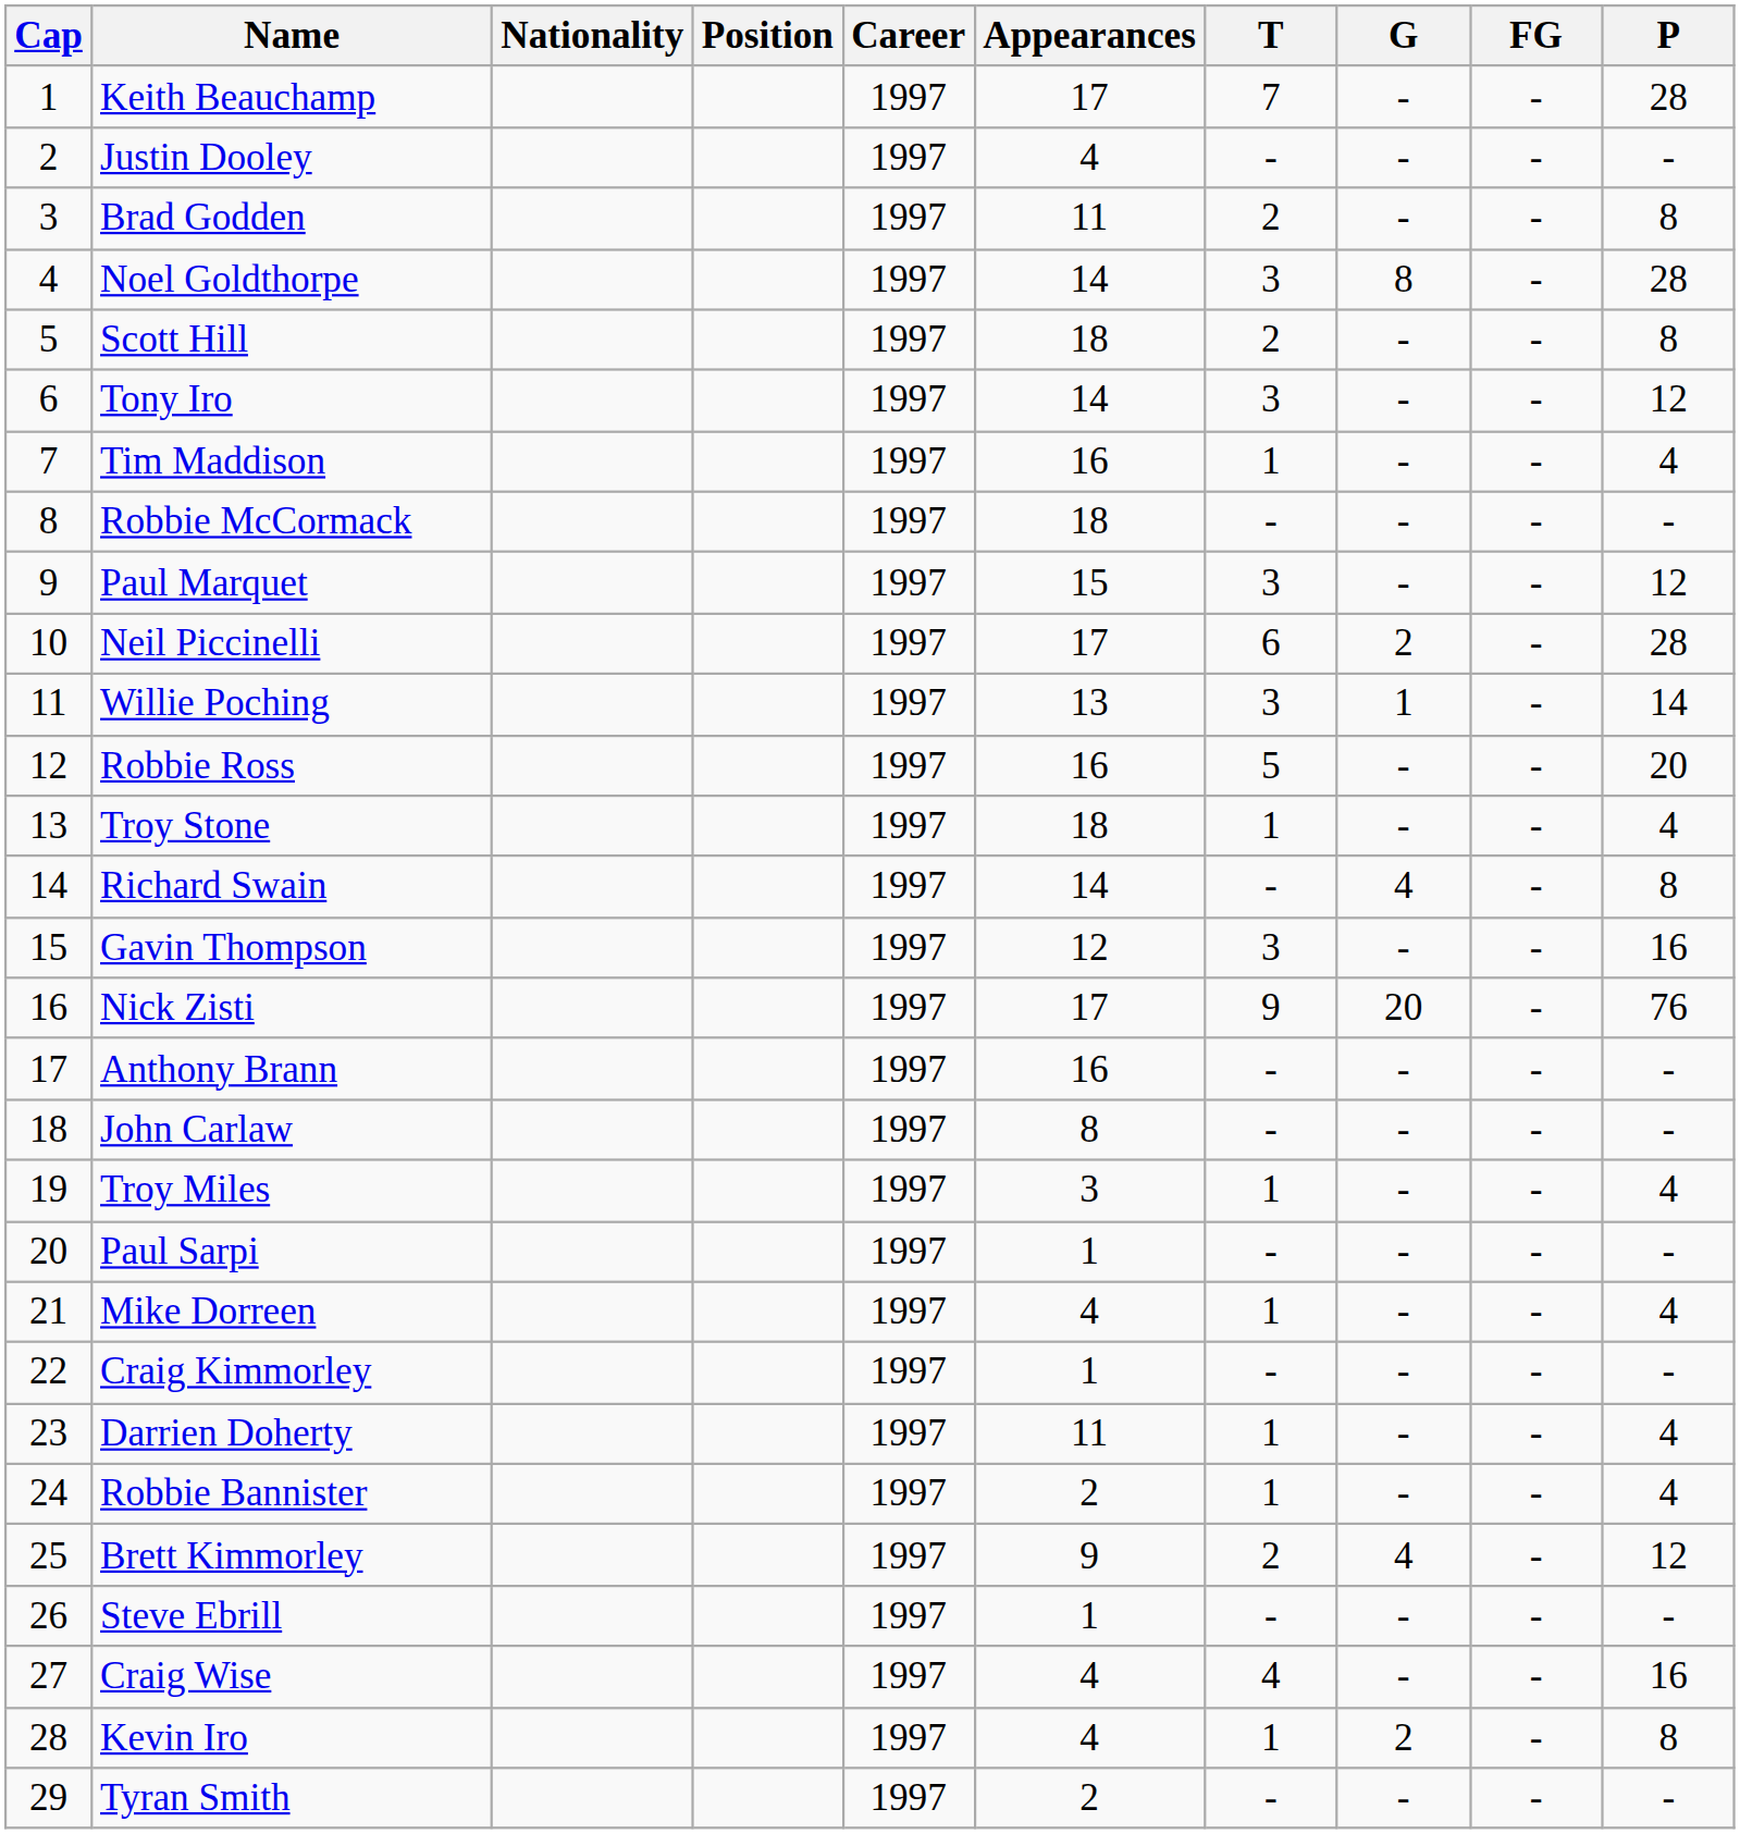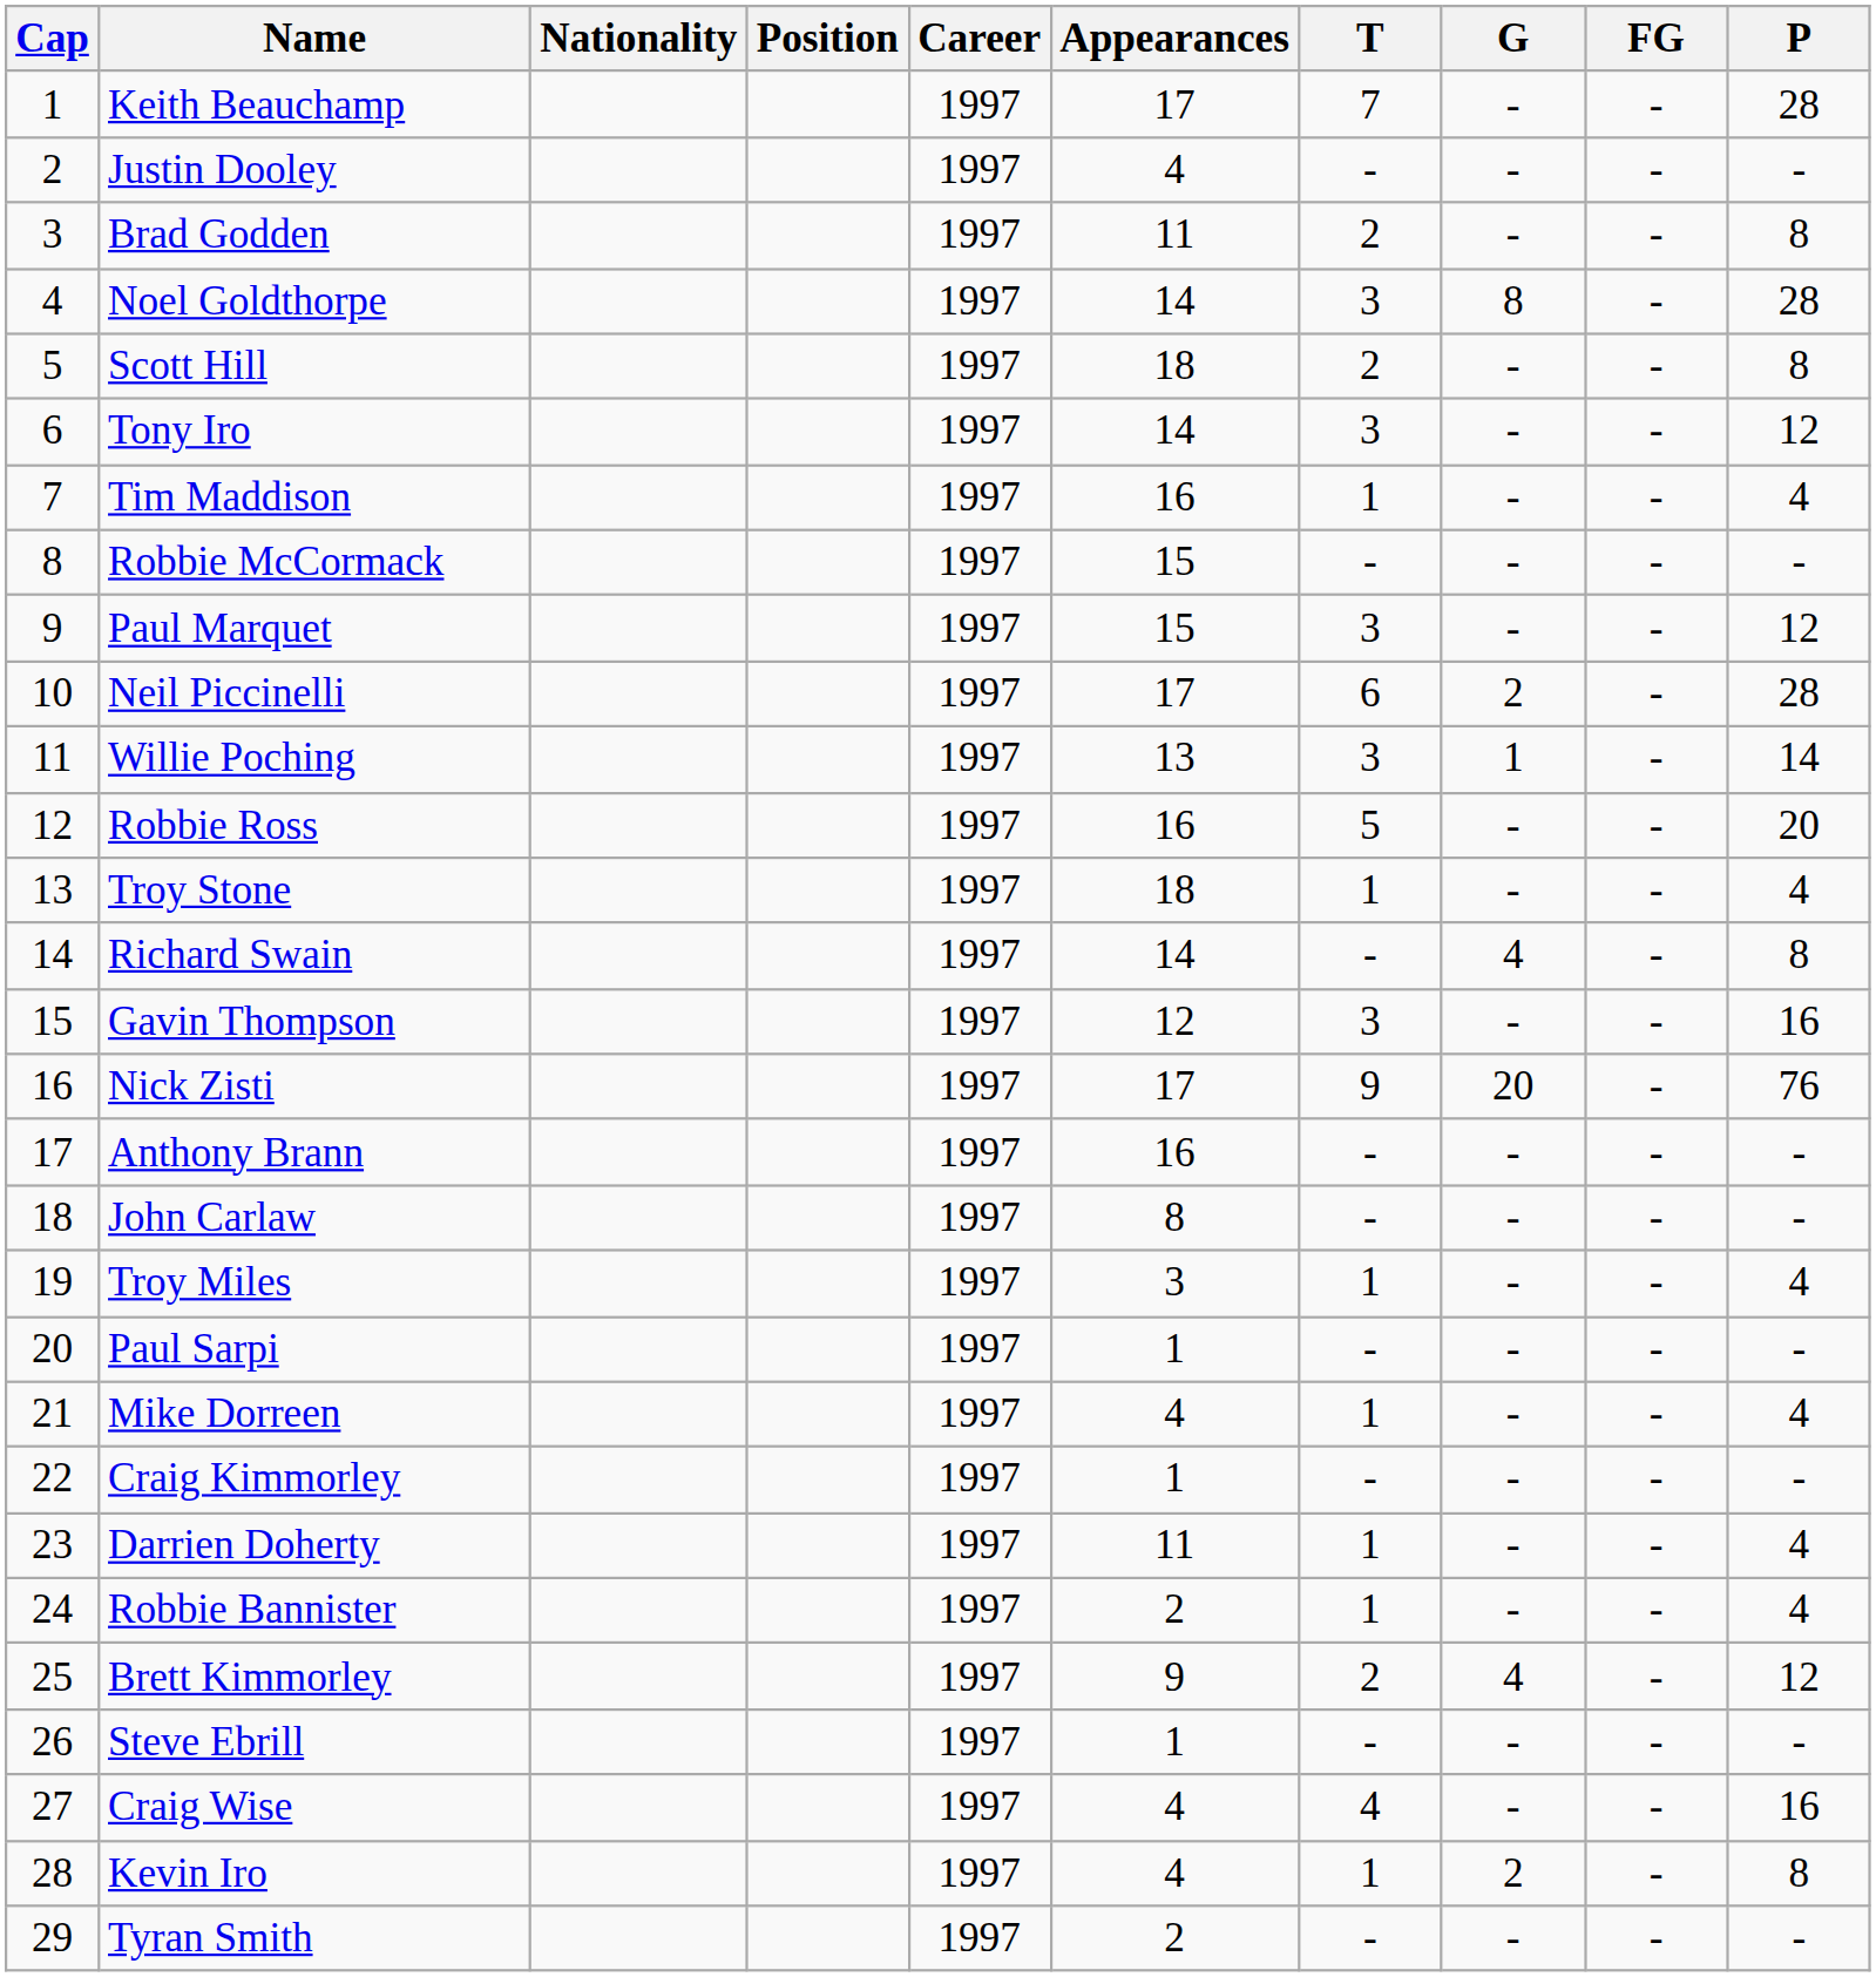 <table class="wikitable sortable" style="text-align: center;">
 <tr>
 <th><a href='#'>Cap</a></th>
 <th style="width:10em">Name</th>
 <th>Nationality</th>
 <th>Position</th>
 <th>Career</th>
 <th>Appearances</th>
 <th style="width:3em">T</th>
 <th style="width:3em">G</th>
 <th style="width:3em">FG</th>
 <th style="width:3em">P</th>
 </tr>
 <tr>
 <td>1</td>
 <td align="left"><a href='#'>Keith Beauchamp</a></td>
 <td></td>
 <td></td>
 <td>1997</td>
 <td>17</td>
 <td>7</td>
 <td>-</td>
 <td>-</td>
 <td>28</td>
 </tr>
 <tr>
 <td>2</td>
 <td align="left"><a href='#'>Justin Dooley</a></td>
 <td></td>
 <td></td>
 <td>1997</td>
 <td>4</td>
 <td>-</td>
 <td>-</td>
 <td>-</td>
 <td>-</td>
 </tr>
 <tr>
 <td>3</td>
 <td align="left"><a href='#'>Brad Godden</a></td>
 <td></td>
 <td></td>
 <td>1997</td>
 <td>11</td>
 <td>2</td>
 <td>-</td>
 <td>-</td>
 <td>8</td>
 </tr>
 <tr>
 <td>4</td>
 <td align="left"><a href='#'>Noel Goldthorpe</a></td>
 <td></td>
 <td></td>
 <td>1997</td>
 <td>14</td>
 <td>3</td>
 <td>8</td>
 <td>-</td>
 <td>28</td>
 </tr>
 <tr>
 <td>5</td>
 <td align="left"><a href='#'>Scott Hill</a></td>
 <td></td>
 <td></td>
 <td>1997</td>
 <td>18</td>
 <td>2</td>
 <td>-</td>
 <td>-</td>
 <td>8</td>
 </tr>
 <tr>
 <td>6</td>
 <td align="left"><a href='#'>Tony Iro</a></td>
 <td></td>
 <td></td>
 <td>1997</td>
 <td>14</td>
 <td>3</td>
 <td>-</td>
 <td>-</td>
 <td>12</td>
 </tr>
 <tr>
 <td>7</td>
 <td align="left"><a href='#'>Tim Maddison</a></td>
 <td></td>
 <td></td>
 <td>1997</td>
 <td>16</td>
 <td>1</td>
 <td>-</td>
 <td>-</td>
 <td>4</td>
 </tr>
 <tr>
 <td>8</td>
 <td align="left"><a href='#'>Robbie McCormack</a></td>
 <td></td>
 <td></td>
 <td>1997</td>
-<td>18</td>
+<td>15</td>
 <td>-</td>
 <td>-</td>
 <td>-</td>
 <td>-</td>
 </tr>
 <tr>
 <td>9</td>
 <td align="left"><a href='#'>Paul Marquet</a></td>
 <td></td>
 <td></td>
 <td>1997</td>
 <td>15</td>
 <td>3</td>
 <td>-</td>
 <td>-</td>
 <td>12</td>
 </tr>
 <tr>
 <td>10</td>
 <td align="left"><a href='#'>Neil Piccinelli</a></td>
 <td></td>
 <td></td>
 <td>1997</td>
 <td>17</td>
 <td>6</td>
 <td>2</td>
 <td>-</td>
 <td>28</td>
 </tr>
 <tr>
 <td>11</td>
 <td align="left"><a href='#'>Willie Poching</a></td>
 <td></td>
 <td></td>
 <td>1997</td>
 <td>13</td>
 <td>3</td>
 <td>1</td>
 <td>-</td>
 <td>14</td>
 </tr>
 <tr>
 <td>12</td>
 <td align="left"><a href='#'>Robbie Ross</a></td>
 <td></td>
 <td></td>
 <td>1997</td>
 <td>16</td>
 <td>5</td>
 <td>-</td>
 <td>-</td>
 <td>20</td>
 </tr>
 <tr>
 <td>13</td>
 <td align="left"><a href='#'>Troy Stone</a></td>
 <td></td>
 <td></td>
 <td>1997</td>
 <td>18</td>
 <td>1</td>
 <td>-</td>
 <td>-</td>
 <td>4</td>
 </tr>
 <tr>
 <td>14</td>
 <td align="left"><a href='#'>Richard Swain</a></td>
 <td></td>
 <td></td>
 <td>1997</td>
 <td>14</td>
 <td>-</td>
 <td>4</td>
 <td>-</td>
 <td>8</td>
 </tr>
 <tr>
 <td>15</td>
 <td align="left"><a href='#'>Gavin Thompson</a></td>
 <td></td>
 <td></td>
 <td>1997</td>
 <td>12</td>
 <td>3</td>
 <td>-</td>
 <td>-</td>
 <td>16</td>
 </tr>
 <tr>
 <td>16</td>
 <td align="left"><a href='#'>Nick Zisti</a></td>
 <td></td>
 <td></td>
 <td>1997</td>
 <td>17</td>
 <td>9</td>
 <td>20</td>
 <td>-</td>
 <td>76</td>
 </tr>
 <tr>
 <td>17</td>
 <td align="left"><a href='#'>Anthony Brann</a></td>
 <td></td>
 <td></td>
 <td>1997</td>
 <td>16</td>
 <td>-</td>
 <td>-</td>
 <td>-</td>
 <td>-</td>
 </tr>
 <tr>
 <td>18</td>
 <td align="left"><a href='#'>John Carlaw</a></td>
 <td></td>
 <td></td>
 <td>1997</td>
 <td>8</td>
 <td>-</td>
 <td>-</td>
 <td>-</td>
 <td>-</td>
 </tr>
 <tr>
 <td>19</td>
 <td align="left"><a href='#'>Troy Miles</a></td>
 <td></td>
 <td></td>
 <td>1997</td>
 <td>3</td>
 <td>1</td>
 <td>-</td>
 <td>-</td>
 <td>4</td>
 </tr>
 <tr>
 <td>20</td>
 <td align="left"><a href='#'>Paul Sarpi</a></td>
 <td></td>
 <td></td>
 <td>1997</td>
 <td>1</td>
 <td>-</td>
 <td>-</td>
 <td>-</td>
 <td>-</td>
 </tr>
 <tr>
 <td>21</td>
 <td align="left"><a href='#'>Mike Dorreen</a></td>
 <td></td>
 <td></td>
 <td>1997</td>
 <td>4</td>
 <td>1</td>
 <td>-</td>
 <td>-</td>
 <td>4</td>
 </tr>
 <tr>
 <td>22</td>
 <td align="left"><a href='#'>Craig Kimmorley</a></td>
 <td></td>
 <td></td>
 <td>1997</td>
 <td>1</td>
 <td>-</td>
 <td>-</td>
 <td>-</td>
 <td>-</td>
 </tr>
 <tr>
 <td>23</td>
 <td align="left"><a href='#'>Darrien Doherty</a></td>
 <td></td>
 <td></td>
 <td>1997</td>
 <td>11</td>
 <td>1</td>
 <td>-</td>
 <td>-</td>
 <td>4</td>
 </tr>
 <tr>
 <td>24</td>
 <td align="left"><a href='#'>Robbie Bannister</a></td>
 <td></td>
 <td></td>
 <td>1997</td>
 <td>2</td>
 <td>1</td>
 <td>-</td>
 <td>-</td>
 <td>4</td>
 </tr>
 <tr>
 <td>25</td>
 <td align="left"><a href='#'>Brett Kimmorley</a></td>
 <td></td>
 <td></td>
 <td>1997</td>
 <td>9</td>
 <td>2</td>
 <td>4</td>
 <td>-</td>
 <td>12</td>
 </tr>
 <tr>
 <td>26</td>
 <td align="left"><a href='#'>Steve Ebrill</a></td>
 <td></td>
 <td></td>
 <td>1997</td>
 <td>1</td>
 <td>-</td>
 <td>-</td>
 <td>-</td>
 <td>-</td>
 </tr>
 <tr>
 <td>27</td>
 <td align="left"><a href='#'>Craig Wise</a></td>
 <td></td>
 <td></td>
 <td>1997</td>
 <td>4</td>
 <td>4</td>
 <td>-</td>
 <td>-</td>
 <td>16</td>
 </tr>
 <tr>
 <td>28</td>
 <td align="left"><a href='#'>Kevin Iro</a></td>
 <td></td>
 <td></td>
 <td>1997</td>
 <td>4</td>
 <td>1</td>
 <td>2</td>
 <td>-</td>
 <td>8</td>
 </tr>
 <tr>
 <td>29</td>
 <td align="left"><a href='#'>Tyran Smith</a></td>
 <td></td>
 <td></td>
 <td>1997</td>
 <td>2</td>
 <td>-</td>
 <td>-</td>
 <td>-</td>
 <td>-</td>
 </tr>
 </table>
